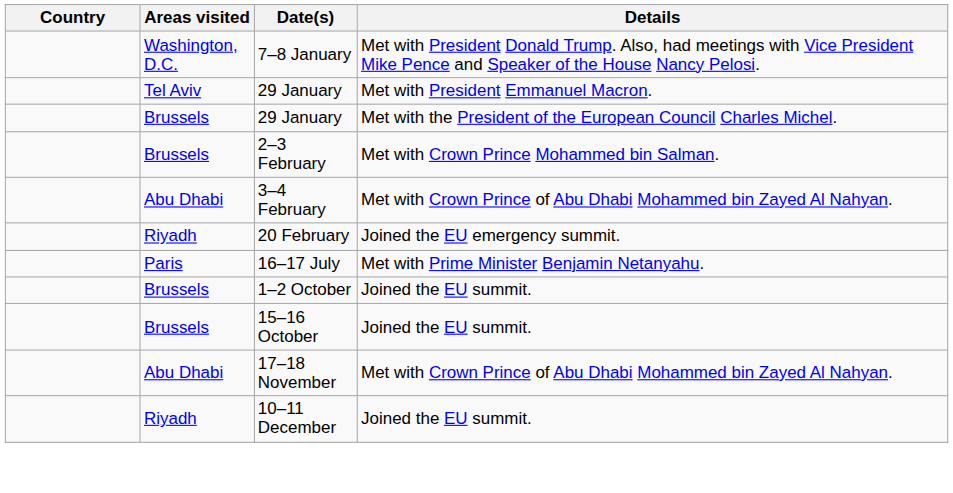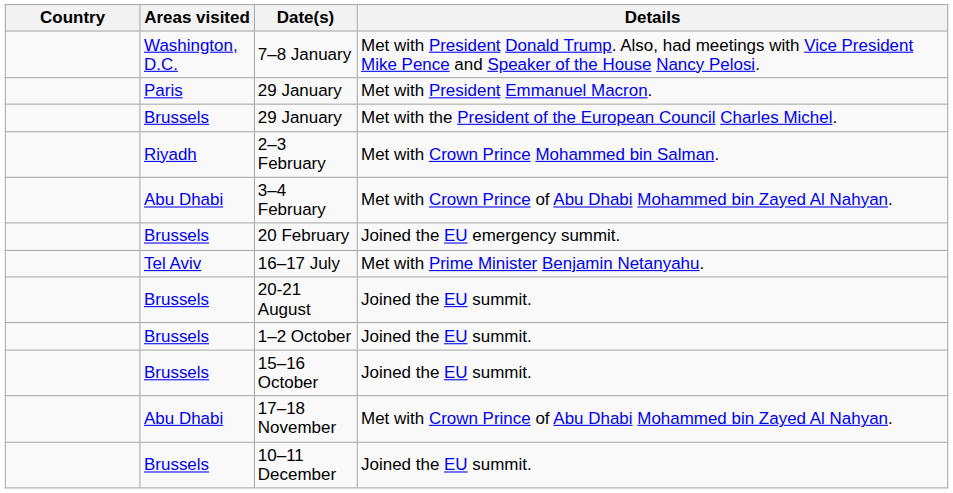 <table class="wikitable sortable outercollapse" style="margin: 1em auto 1em auto">
 <tr>
 <th width="120">Country</th>
 <th width="100">Areas visited</th>
 <th width="90">Date(s)</th>
 <th style="width:550px;" class="unsortable">Details</th>
 </tr>
 <tr>
 <td></td>
 <td><a href='#'>Washington, D.C.</a></td>
 <td>7–8 January</td>
 <td>Met with <a href='#'>President</a> <a href='#'>Donald Trump</a>. Also, had meetings with <a href='#'>Vice President</a> <a href='#'>Mike Pence</a> and <a href='#'>Speaker of the House</a> <a href='#'>Nancy Pelosi</a>.</td>
 </tr>
 <tr>
 <td></td>
-<td><a href='#'>Tel Aviv</a></td>
+<td><a href='#'>Paris</a></td>
 <td>29 January</td>
 <td>Met with <a href='#'>President</a> <a href='#'>Emmanuel Macron</a>.</td>
 </tr>
 <tr>
 <td></td>
 <td><a href='#'>Brussels</a></td>
 <td>29 January</td>
 <td>Met with the <a href='#'>President of the European Council</a> <a href='#'>Charles Michel</a>.</td>
 </tr>
 <tr>
 <td></td>
-<td><a href='#'>Brussels</a></td>
+<td><a href='#'>Riyadh</a></td>
 <td>2–3 February</td>
 <td>Met with <a href='#'>Crown Prince</a> <a href='#'>Mohammed bin Salman</a>.</td>
 </tr>
 <tr>
 <td></td>
 <td><a href='#'>Abu Dhabi</a></td>
 <td>3–4 February</td>
 <td>Met with <a href='#'>Crown Prince</a> of <a href='#'>Abu Dhabi</a> <a href='#'>Mohammed bin Zayed Al Nahyan</a>.</td>
 </tr>
 <tr>
 <td></td>
-<td><a href='#'>Riyadh</a></td>
+<td><a href='#'>Brussels</a></td>
 <td>20 February</td>
 <td>Joined the <a href='#'>EU</a> emergency summit.</td>
 </tr>
 <tr>
 <td></td>
-<td><a href='#'>Paris</a></td>
+<td><a href='#'>Tel Aviv</a></td>
 <td>16–17 July</td>
 <td>Met with <a href='#'>Prime Minister</a> <a href='#'>Benjamin Netanyahu</a>.</td>
+</tr>
+<tr>
+<td></td>
+<td><a href='#'>Brussels</a></td>
+<td>20-21 August</td>
+<td>Joined the <a href='#'>EU</a> summit.</td>
 </tr>
 <tr>
 <td></td>
 <td><a href='#'>Brussels</a></td>
 <td>1–2 October</td>
 <td>Joined the <a href='#'>EU</a> summit.</td>
 </tr>
 <tr>
 <td></td>
 <td><a href='#'>Brussels</a></td>
 <td>15–16 October</td>
 <td>Joined the <a href='#'>EU</a> summit.</td>
 </tr>
 <tr>
 <td></td>
 <td><a href='#'>Abu Dhabi</a></td>
 <td>17–18 November</td>
 <td>Met with <a href='#'>Crown Prince</a> of <a href='#'>Abu Dhabi</a> <a href='#'>Mohammed bin Zayed Al Nahyan</a>.</td>
 </tr>
 <tr>
 <td></td>
-<td><a href='#'>Riyadh</a></td>
+<td><a href='#'>Brussels</a></td>
 <td>10–11 December</td>
 <td>Joined the <a href='#'>EU</a> summit.</td>
 </tr>
 </table>
